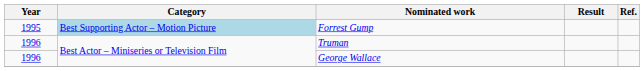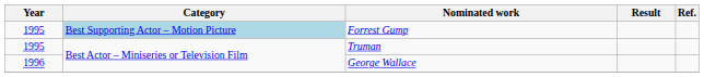 <table class=wikitable>
 <tr>
 <th scope="col" style="width:5em;">Year</th>
 <th scope="col" style="width:26em;">Category</th>
 <th scope="col" style="width:25em;">Nominated work</th>
 <th scope="col" style="width:5em;">Result</th>
 <th>Ref.</th>
 </tr>
 <tr>
 <td style="text-align:center;"><a href='#'>1995</a></td>
 <td style="background: lightblue;"><a href='#'>Best Supporting Actor – Motion Picture</a></td>
 <td><em><a href='#'>Forrest Gump</a></em></td>
 <td></td>
 <td style="text-align:center;"></td>
 </tr>
 <tr>
-<td style="text-align:center;"><a href='#'>1996</a></td>
+<td style="text-align:center;"><a href='#'>1995</a></td>
 <td rowspan="2"><a href='#'>Best Actor – Miniseries or Television Film</a></td>
 <td><em><a href='#'>Truman</a></em></td>
 <td></td>
 <td style="text-align:center;"></td>
 </tr>
 <tr>
 <td style="text-align:center;"><a href='#'>1996</a></td>
 <td><em><a href='#'>George Wallace</a></em></td>
 <td></td>
 <td style="text-align:center;"></td>
 </tr>
 <tr>
 </tr>
 </table>
